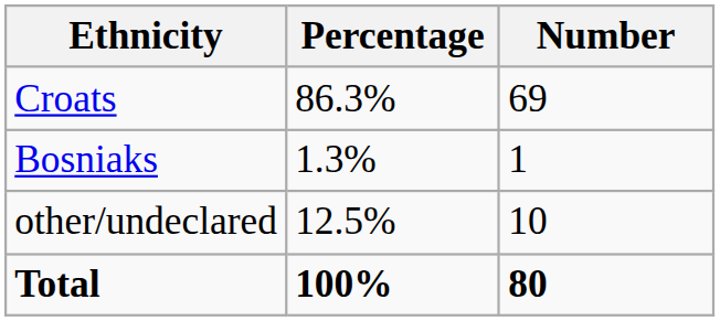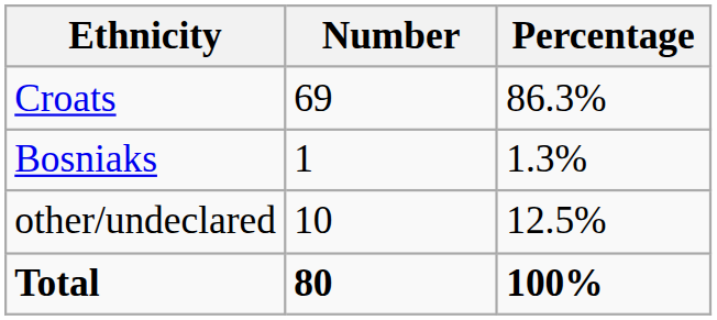 <table class="wikitable">
 <tr>
 <th width="100px">Ethnicity</th>
+<th width="80px">Number</th>
 <th width="80px">Percentage</th>
-<th width="80px">Number</th>
 </tr>
 <tr>
 <td><a href='#'>Croats</a></td>
+<td>69</td>
 <td>86.3%</td>
-<td>69</td>
 </tr>
 <tr>
 <td><a href='#'>Bosniaks</a></td>
+<td>1</td>
 <td>1.3%</td>
-<td>1</td>
 </tr>
 <tr>
 <td>other/undeclared</td>
+<td>10</td>
 <td>12.5%</td>
-<td>10</td>
 </tr>
 <tr>
 <td><strong>Total</strong></td>
+<td><strong>80</strong></td>
 <td><strong>100%</strong></td>
-<td><strong>80</strong></td>
 </tr>
 </table>
